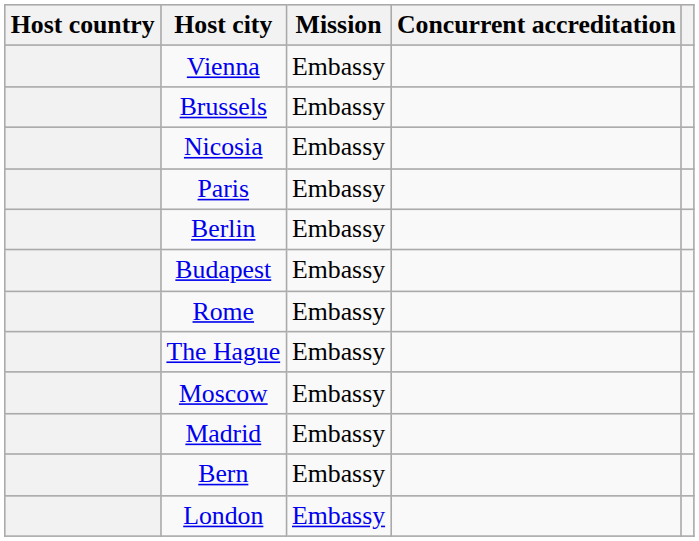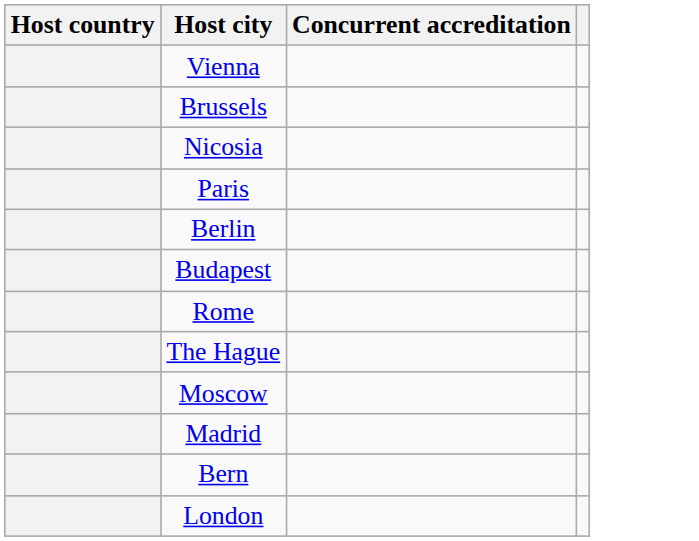 <table class="wikitable plainrowheaders" style="text-align:center;">
 <tr>
 <th scope="col">Host country</th>
 <th scope="col">Host city</th>
-<th scope="col">Mission</th>
 <th scope="col">Concurrent accreditation</th>
 <th scope="col"></th>
 </tr>
 <tr>
 <th scope="row"></th>
 <td><a href='#'>Vienna</a></td>
-<td>Embassy</td>
 <td></td>
 <td></td>
 </tr>
 <tr>
 <th scope="row"></th>
 <td><a href='#'>Brussels</a></td>
-<td>Embassy</td>
 <td></td>
 <td></td>
 </tr>
 <tr>
 <th scope="row"></th>
 <td><a href='#'>Nicosia</a></td>
-<td>Embassy</td>
 <td></td>
 <td></td>
 </tr>
 <tr>
 <th scope="row"></th>
 <td><a href='#'>Paris</a></td>
-<td>Embassy</td>
 <td></td>
 <td></td>
 </tr>
 <tr>
 <th scope="row"></th>
 <td><a href='#'>Berlin</a></td>
-<td>Embassy</td>
 <td></td>
 <td></td>
 </tr>
 <tr>
 <th scope="row"></th>
 <td><a href='#'>Budapest</a></td>
-<td>Embassy</td>
 <td></td>
 <td></td>
 </tr>
 <tr>
 <th scope="row"></th>
 <td><a href='#'>Rome</a></td>
-<td>Embassy</td>
 <td></td>
 <td></td>
 </tr>
 <tr>
 <th scope="row"></th>
 <td><a href='#'>The Hague</a></td>
-<td>Embassy</td>
 <td></td>
 <td></td>
 </tr>
 <tr>
 <th scope="row"></th>
 <td><a href='#'>Moscow</a></td>
-<td>Embassy</td>
 <td></td>
 <td></td>
 </tr>
 <tr>
 <th scope="row"></th>
 <td><a href='#'>Madrid</a></td>
-<td>Embassy</td>
 <td></td>
 <td></td>
 </tr>
 <tr>
 <th scope="row"></th>
 <td><a href='#'>Bern</a></td>
-<td>Embassy</td>
 <td></td>
 <td></td>
 </tr>
 <tr>
 <th scope="row"></th>
 <td><a href='#'>London</a></td>
-<td><a href='#'>Embassy</a></td>
 <td></td>
 <td></td>
 </tr>
 </table>
